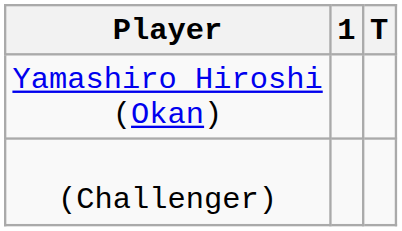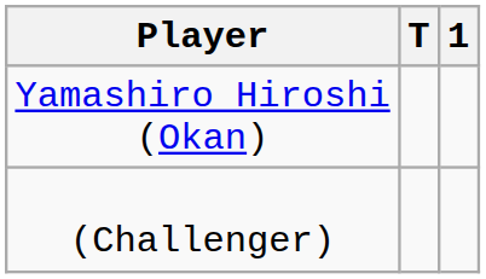 <table class="wikitable" style="text-align:center;">
 <tr>
 <th>Player</th>
+<th>T</th>
 <th>1</th>
-<th>T</th>
 </tr>
 <tr>
 <td><a href='#'>Yamashiro Hiroshi</a><br>(<a href='#'>Okan</a>)</td>
 <td></td>
 <td></td>
 </tr>
 <tr>
 <td><br>(Challenger)</td>
 <td></td>
 <td></td>
 </tr>
 </table>
